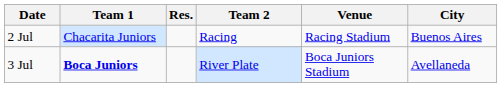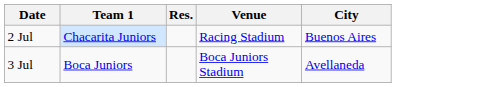 <table class=wikitable>
 <tr>
 <th width=60px>Date</th>
 <th width=120px>Team 1</th>
 <th>Res.</th>
-<th width=120px>Team 2</th>
 <th width=120px>Venue</th>
 <th width=100px>City</th>
 </tr>
 <tr>
 <td>2 Jul</td>
 <td bgcolor= #d0e7ff><a href='#'>Chacarita Juniors</a></td>
 <td></td>
-<td><a href='#'>Racing</a></td>
 <td><a href='#'>Racing Stadium</a></td>
 <td><a href='#'>Buenos Aires</a></td>
 </tr>
 <tr>
 <td>3 Jul</td>
-<td><strong><a href='#'>Boca Juniors</a></strong></td>
+<td><a href='#'>Boca Juniors</a></td>
 <td></td>
-<td bgcolor= #d0e7ff><a href='#'>River Plate</a></td>
 <td><a href='#'>Boca Juniors Stadium</a></td>
 <td><a href='#'>Avellaneda</a></td>
 </tr>
 </table>
